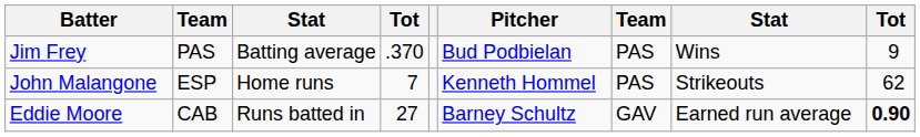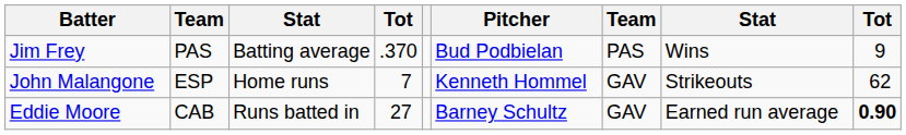 <table class="wikitable">
 <tr>
 <th>Batter</th>
 <th>Team</th>
 <th>Stat</th>
 <th>Tot</th>
 <th></th>
 <th>Pitcher</th>
 <th>Team</th>
 <th>Stat</th>
 <th>Tot</th>
 </tr>
 <tr>
 <td><a href='#'>Jim Frey</a></td>
 <td>PAS</td>
 <td>Batting average</td>
 <td>.370</td>
 <td></td>
 <td><a href='#'>Bud Podbielan</a></td>
 <td>PAS</td>
 <td>Wins</td>
 <td>   9</td>
 </tr>
 <tr>
 <td><a href='#'>John Malangone</a>  </td>
 <td>ESP</td>
 <td>Home runs</td>
 <td>    7</td>
 <td></td>
 <td><a href='#'>Kenneth Hommel</a>  </td>
-<td>PAS</td>
+<td>GAV</td>
 <td>Strikeouts  </td>
 <td>  62</td>
 </tr>
 <tr>
 <td><a href='#'>Eddie Moore</a></td>
 <td>CAB</td>
 <td>Runs batted in</td>
 <td>  27</td>
 <td></td>
 <td><a href='#'>Barney Schultz</a></td>
 <td>GAV</td>
 <td>Earned run average  </td>
 <td><strong>0.90</strong></td>
 </tr>
 </table>
